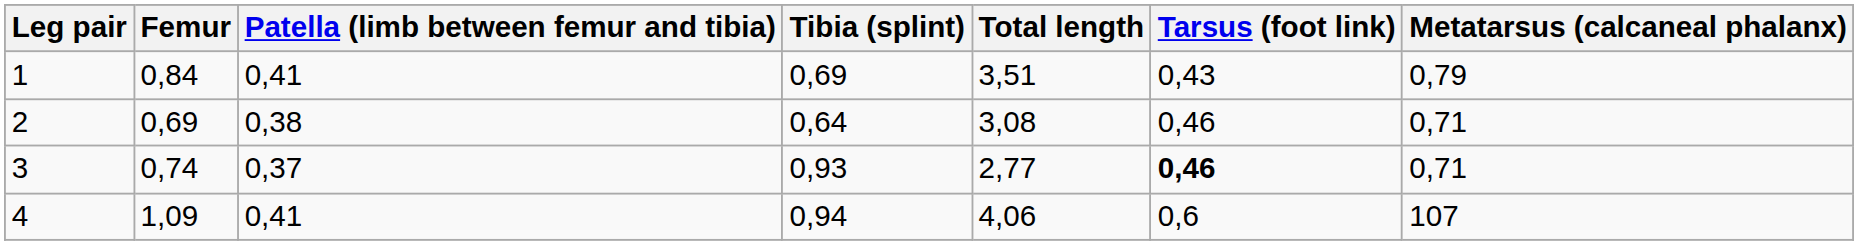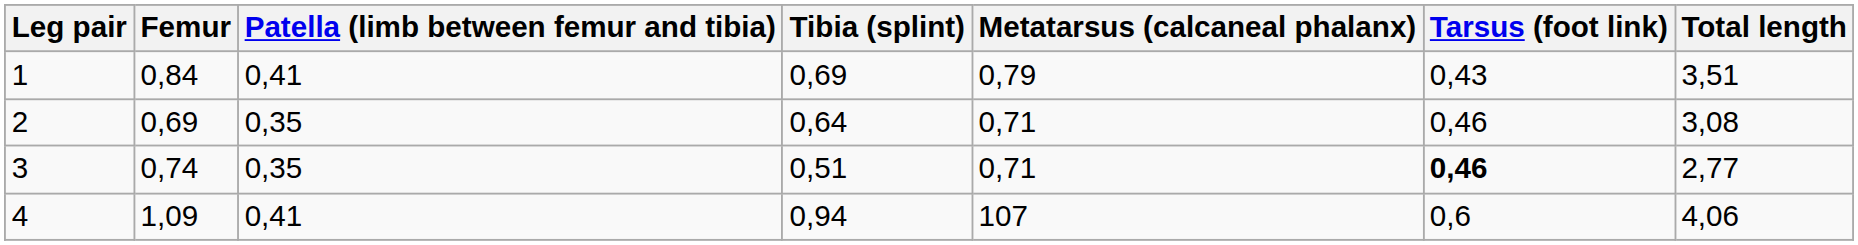 <table class="wikitable">
 <tr>
 <th>Leg pair</th>
 <th>Femur</th>
 <th><a href='#'>Patella</a> (limb between femur and tibia)</th>
 <th>Tibia (splint)</th>
+<th>Metatarsus (calcaneal phalanx)</th>
+<th><a href='#'>Tarsus</a> (foot link)</th>
 <th>Total length</th>
-<th><a href='#'>Tarsus</a> (foot link)</th>
-<th>Metatarsus (calcaneal phalanx)</th>
 </tr>
 <tr>
 <td>1</td>
 <td>0,84</td>
 <td>0,41</td>
 <td>0,69</td>
+<td>0,79</td>
+<td>0,43</td>
 <td>3,51</td>
-<td>0,43</td>
-<td>0,79</td>
 </tr>
 <tr>
 <td>2</td>
 <td>0,69</td>
-<td>0,38</td>
+<td>0,35</td>
 <td>0,64</td>
+<td>0,71</td>
+<td>0,46</td>
 <td>3,08</td>
-<td>0,46</td>
-<td>0,71</td>
 </tr>
 <tr>
 <td>3</td>
 <td>0,74</td>
-<td>0,37</td>
-<td>0,93</td>
+<td>0,35</td>
+<td>0,51</td>
+<td>0,71</td>
+<td><strong>0,46</strong></td>
 <td>2,77</td>
-<td><strong>0,46</strong></td>
-<td>0,71</td>
 </tr>
 <tr>
 <td>4</td>
 <td>1,09</td>
 <td>0,41</td>
 <td>0,94</td>
+<td>107</td>
+<td>0,6</td>
 <td>4,06</td>
-<td>0,6</td>
-<td>107</td>
 </tr>
 </table>
